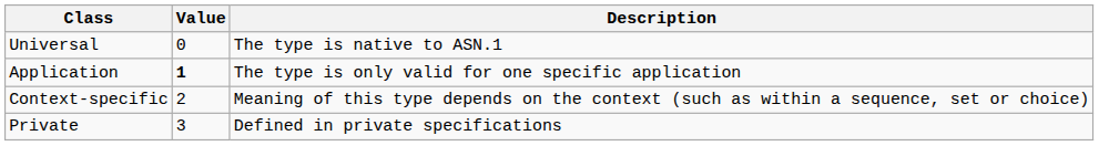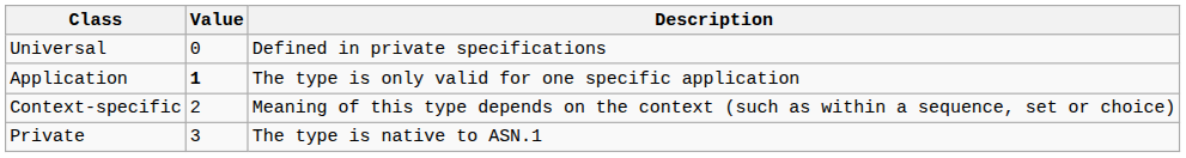 <table class="wikitable">
 <tr>
 <th>Class</th>
 <th>Value</th>
 <th>Description</th>
 </tr>
 <tr>
 <td>Universal</td>
 <td>0</td>
-<td>The type is native to ASN.1</td>
+<td>Defined in private specifications</td>
 </tr>
 <tr>
 <td>Application</td>
 <td><strong>1</strong></td>
 <td>The type is only valid for one specific application</td>
 </tr>
 <tr>
 <td>Context-specific</td>
 <td>2</td>
 <td>Meaning of this type depends on the context (such as within a sequence, set or choice)</td>
 </tr>
 <tr>
 <td>Private</td>
 <td>3</td>
-<td>Defined in private specifications</td>
+<td>The type is native to ASN.1</td>
 </tr>
 </table>
